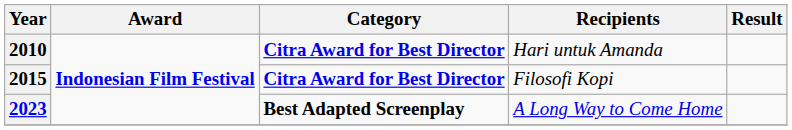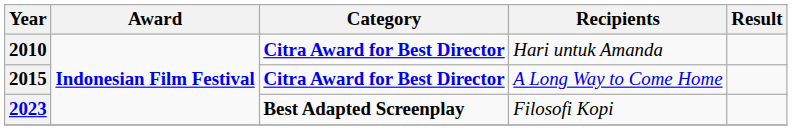 <table class="wikitable sortable">
 <tr>
 <th>Year</th>
 <th>Award</th>
 <th>Category</th>
 <th>Recipients</th>
 <th>Result</th>
 </tr>
 <tr>
 <th>2010</th>
 <td rowspan=3><strong><a href='#'>Indonesian Film Festival</a></strong></td>
 <td><strong><a href='#'>Citra Award for Best Director</a></strong></td>
 <td><em>Hari untuk Amanda</em></td>
 <td></td>
 </tr>
 <tr>
 <th>2015</th>
 <td><strong><a href='#'>Citra Award for Best Director</a></strong></td>
-<td><em>Filosofi Kopi</em></td>
+<td><em><a href='#'>A Long Way to Come Home</a></em></td>
 <td></td>
 </tr>
 <tr>
 <th><a href='#'>2023</a></th>
 <td><strong>Best Adapted Screenplay</strong></td>
-<td><em><a href='#'>A Long Way to Come Home</a></em></td>
+<td><em>Filosofi Kopi</em></td>
 <td></td>
 </tr>
 <tr>
 </tr>
 </table>
